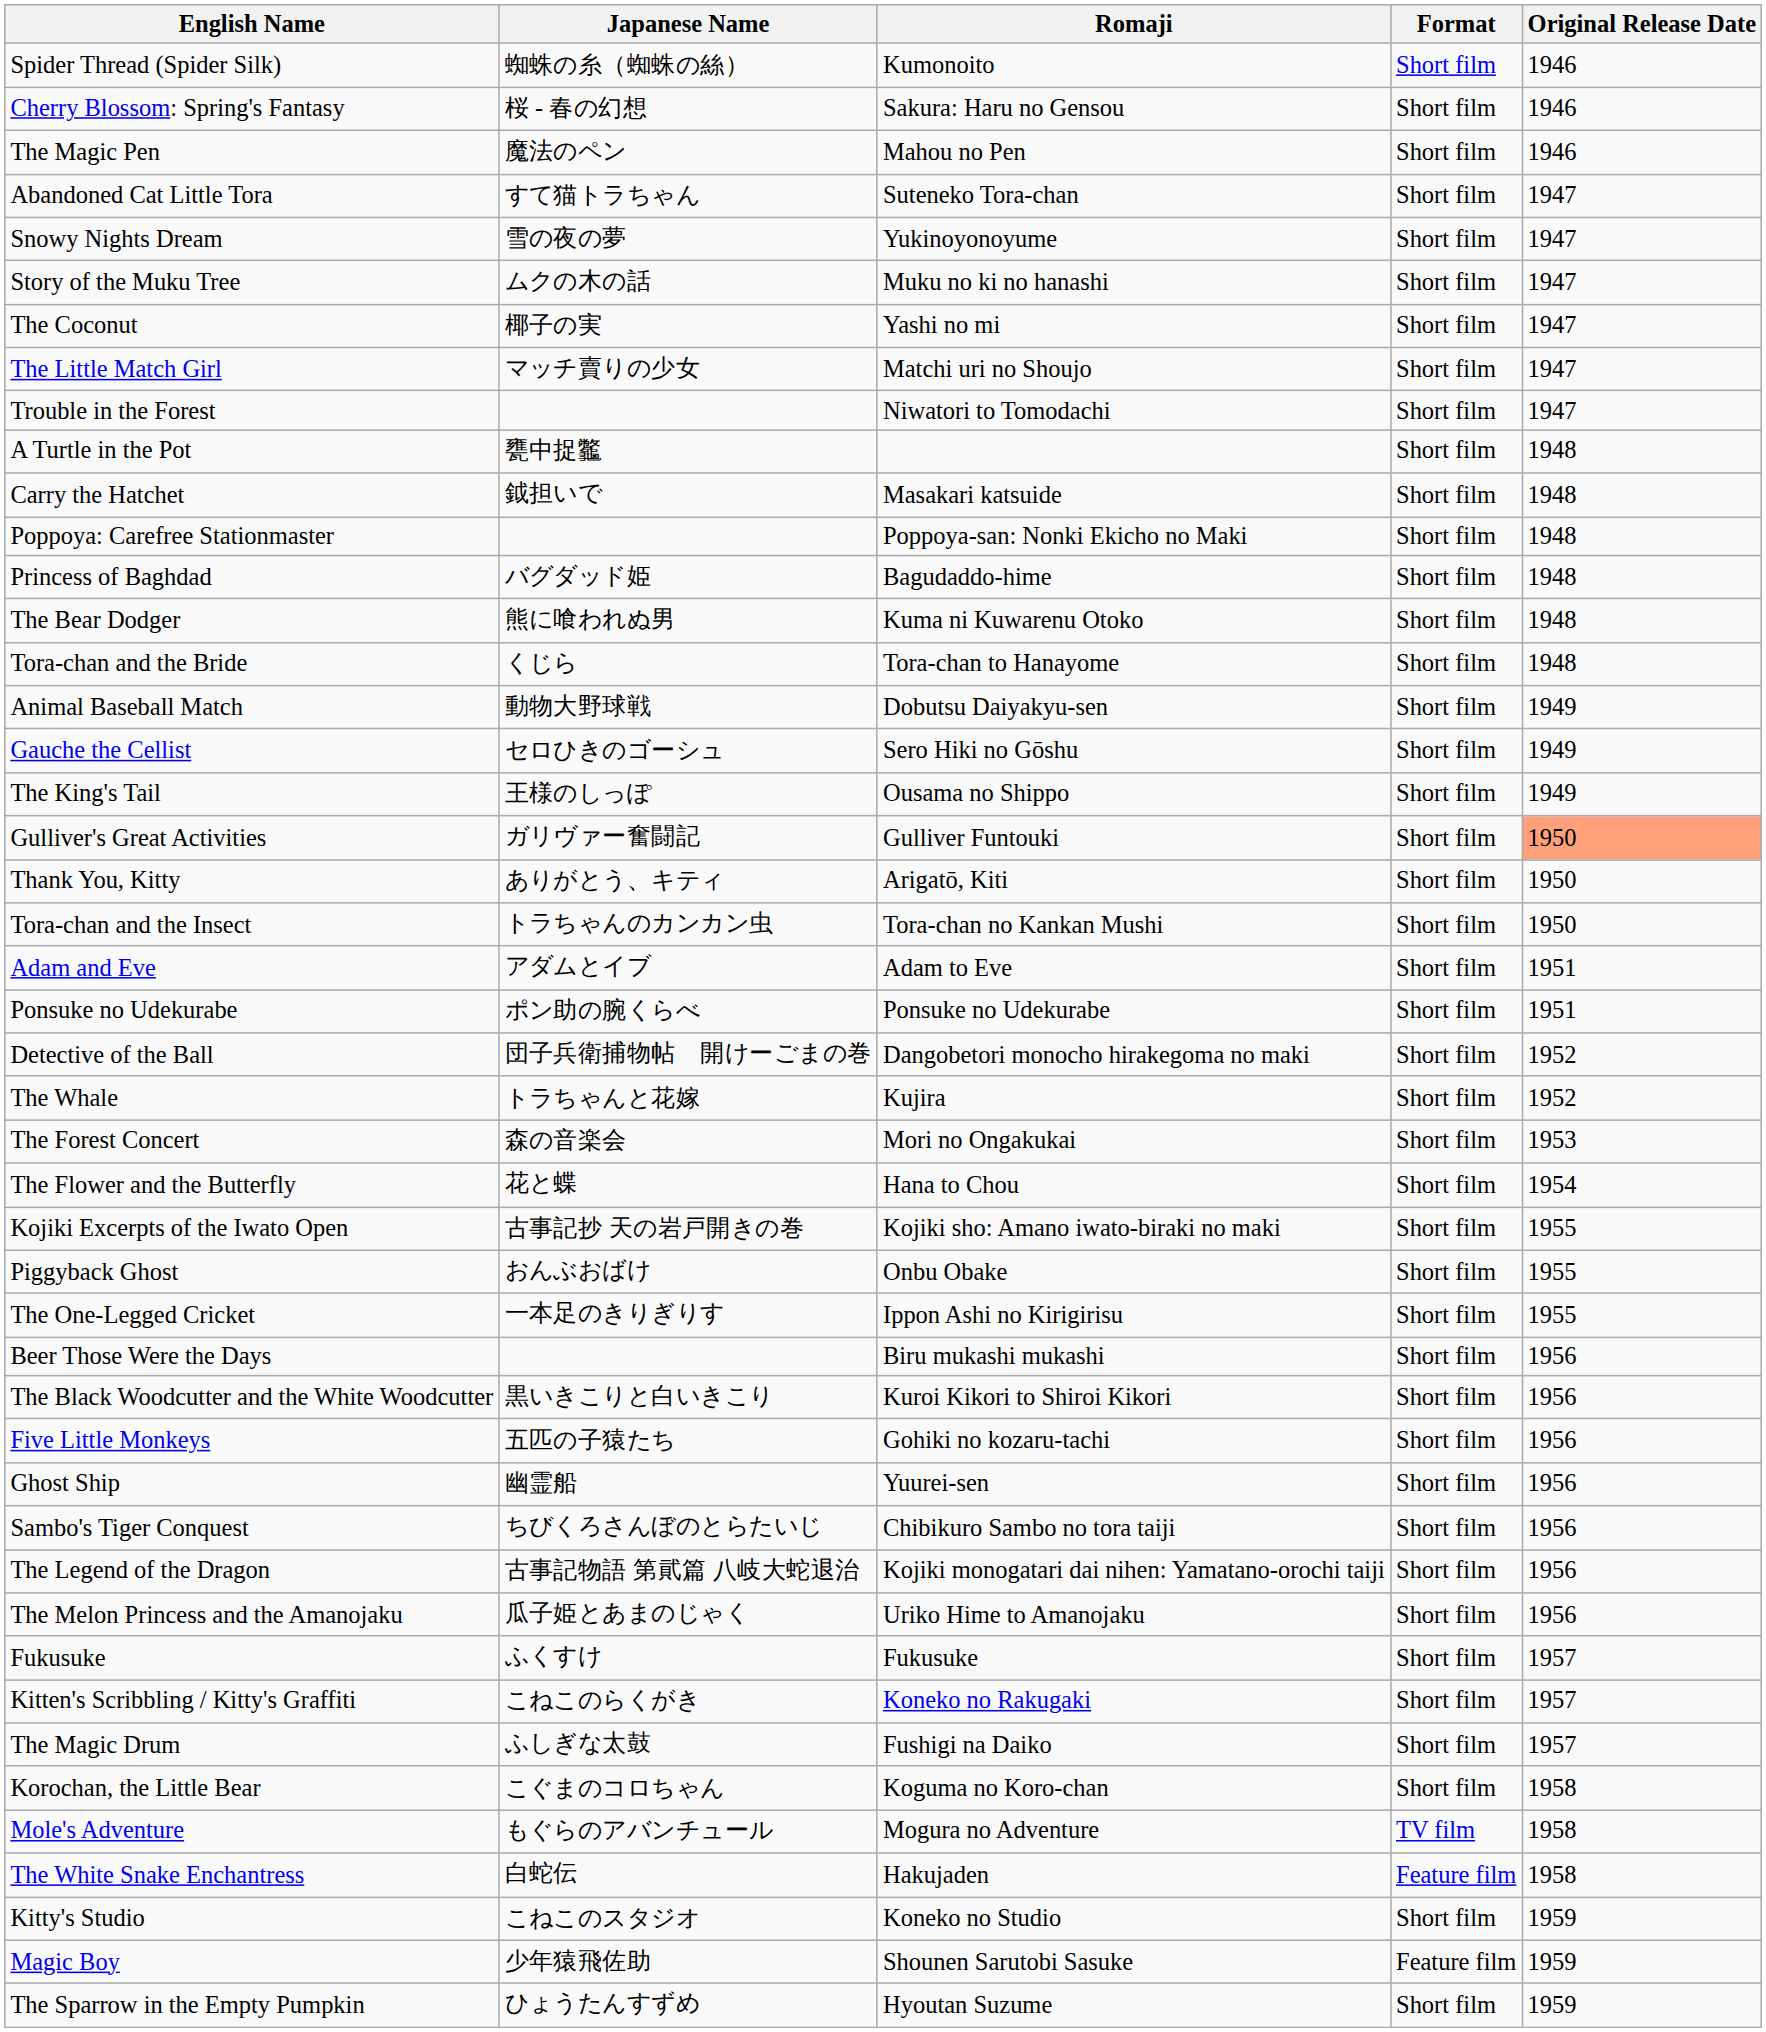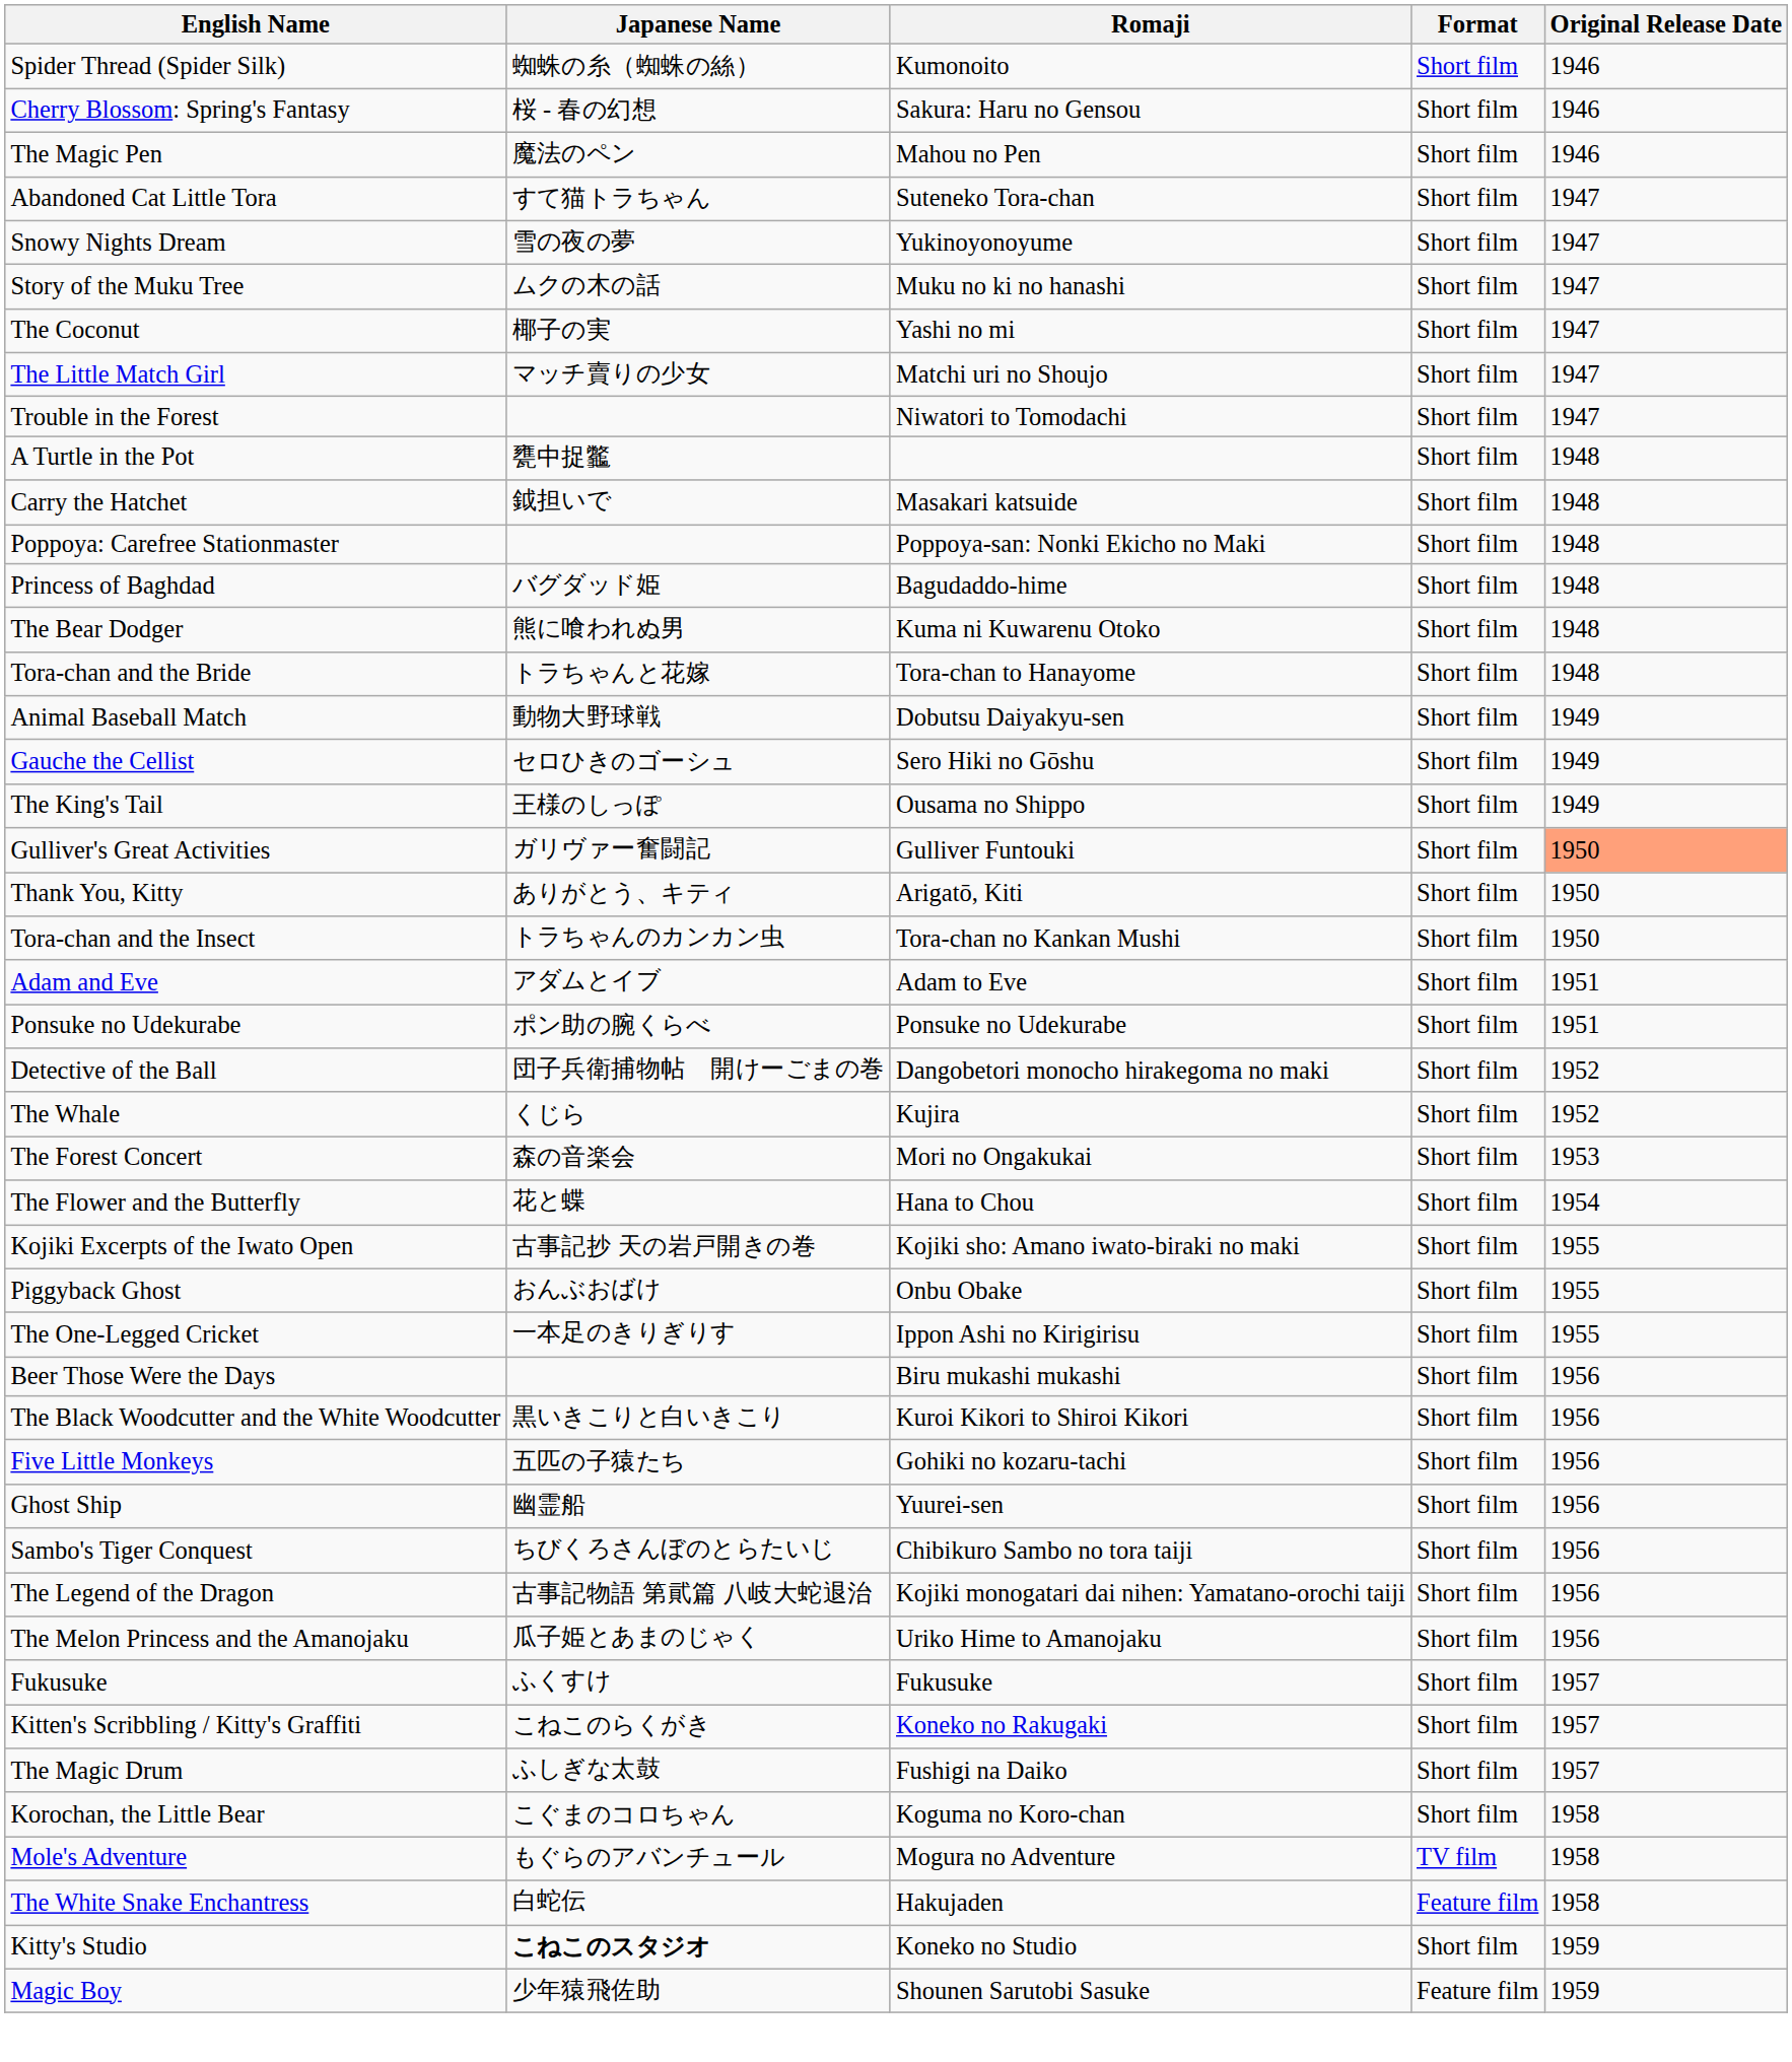 <table class="wikitable sortable">
 <tr>
 <th>English Name</th>
 <th>Japanese Name</th>
 <th>Romaji</th>
 <th>Format</th>
 <th>Original Release Date</th>
 </tr>
 <tr>
 <td>Spider Thread (Spider Silk)</td>
 <td>蜘蛛の糸（蜘蛛の絲）</td>
 <td>Kumonoito</td>
 <td><a href='#'>Short film</a></td>
 <td>1946</td>
 </tr>
 <tr>
 <td><a href='#'>Cherry Blossom</a>: Spring's Fantasy</td>
 <td>桜 - 春の幻想</td>
 <td>Sakura: Haru no Gensou</td>
 <td>Short film</td>
 <td>1946</td>
 </tr>
 <tr>
 <td>The Magic Pen</td>
 <td>魔法のペン</td>
 <td>Mahou no Pen</td>
 <td>Short film</td>
 <td>1946</td>
 </tr>
 <tr>
 <td>Abandoned Cat Little Tora</td>
 <td>すて猫トラちゃん</td>
 <td>Suteneko Tora-chan</td>
 <td>Short film</td>
 <td>1947</td>
 </tr>
 <tr>
 <td>Snowy Nights Dream</td>
 <td>雪の夜の夢</td>
 <td>Yukinoyonoyume</td>
 <td>Short film</td>
 <td>1947</td>
 </tr>
 <tr>
 <td>Story of the Muku Tree</td>
 <td>ムクの木の話</td>
 <td>Muku no ki no hanashi</td>
 <td>Short film</td>
 <td>1947</td>
 </tr>
 <tr>
 <td>The Coconut</td>
 <td>椰子の実</td>
 <td>Yashi no mi</td>
 <td>Short film</td>
 <td>1947</td>
 </tr>
 <tr>
 <td><a href='#'>The Little Match Girl</a></td>
 <td>マッチ賣りの少女</td>
 <td>Matchi uri no Shoujo</td>
 <td>Short film</td>
 <td>1947</td>
 </tr>
 <tr>
 <td>Trouble in the Forest</td>
 <td> </td>
 <td>Niwatori to Tomodachi</td>
 <td>Short film</td>
 <td>1947</td>
 </tr>
 <tr>
 <td>A Turtle in the Pot</td>
 <td>甕中捉龞</td>
 <td> </td>
 <td>Short film</td>
 <td>1948</td>
 </tr>
 <tr>
 <td>Carry the Hatchet</td>
 <td>鉞担いで</td>
 <td>Masakari katsuide</td>
 <td>Short film</td>
 <td>1948</td>
 </tr>
 <tr>
 <td>Poppoya: Carefree Stationmaster</td>
 <td> </td>
 <td>Poppoya-san: Nonki Ekicho no Maki</td>
 <td>Short film</td>
 <td>1948</td>
 </tr>
 <tr>
 <td>Princess of Baghdad</td>
 <td>バグダッド姫</td>
 <td>Bagudaddo-hime</td>
 <td>Short film</td>
 <td>1948</td>
 </tr>
 <tr>
 <td>The Bear Dodger</td>
 <td>熊に喰われぬ男</td>
 <td>Kuma ni Kuwarenu Otoko</td>
 <td>Short film</td>
 <td>1948</td>
 </tr>
 <tr>
 <td>Tora-chan and the Bride</td>
-<td>くじら</td>
+<td>トラちゃんと花嫁</td>
 <td>Tora-chan to Hanayome</td>
 <td>Short film</td>
 <td>1948</td>
 </tr>
 <tr>
 <td>Animal Baseball Match</td>
 <td>動物大野球戦</td>
 <td>Dobutsu Daiyakyu-sen</td>
 <td>Short film</td>
 <td>1949</td>
 </tr>
 <tr>
 <td><a href='#'>Gauche the Cellist</a></td>
 <td>セロひきのゴーシュ</td>
 <td>Sero Hiki no Gōshu</td>
 <td>Short film</td>
 <td>1949</td>
 </tr>
 <tr>
 <td>The King's Tail</td>
 <td>王様のしっぽ</td>
 <td>Ousama no Shippo</td>
 <td>Short film</td>
 <td>1949</td>
 </tr>
 <tr>
 <td>Gulliver's Great Activities</td>
 <td>ガリヴァー奮闘記</td>
 <td>Gulliver Funtouki</td>
 <td>Short film</td>
 <td style="background: lightsalmon;">1950</td>
 </tr>
 <tr>
 <td>Thank You, Kitty</td>
 <td>ありがとう、キティ</td>
 <td>Arigatō, Kiti</td>
 <td>Short film</td>
 <td>1950 </td>
 </tr>
 <tr>
 <td>Tora-chan and the Insect</td>
 <td>トラちゃんのカンカン虫</td>
 <td>Tora-chan no Kankan Mushi</td>
 <td>Short film</td>
 <td>1950</td>
 </tr>
 <tr>
 <td><a href='#'>Adam and Eve</a></td>
 <td>アダムとイブ</td>
 <td>Adam to Eve</td>
 <td>Short film</td>
 <td>1951</td>
 </tr>
 <tr>
 <td>Ponsuke no Udekurabe</td>
 <td>ポン助の腕くらべ</td>
 <td>Ponsuke no Udekurabe</td>
 <td>Short film</td>
 <td>1951</td>
 </tr>
 <tr>
 <td>Detective of the Ball</td>
 <td>団子兵衛捕物帖　開けーごまの巻</td>
 <td>Dangobetori monocho hirakegoma no maki</td>
 <td>Short film</td>
 <td>1952</td>
 </tr>
 <tr>
 <td>The Whale</td>
-<td>トラちゃんと花嫁</td>
+<td>くじら</td>
 <td>Kujira</td>
 <td>Short film</td>
 <td>1952</td>
 </tr>
 <tr>
 <td>The Forest Concert</td>
 <td>森の音楽会</td>
 <td>Mori no Ongakukai</td>
 <td>Short film</td>
 <td>1953 </td>
 </tr>
 <tr>
 <td>The Flower and the Butterfly</td>
 <td>花と蝶</td>
 <td>Hana to Chou</td>
 <td>Short film</td>
 <td>1954</td>
 </tr>
 <tr>
 <td>Kojiki Excerpts of the Iwato Open</td>
 <td>古事記抄 天の岩戸開きの巻</td>
 <td>Kojiki sho: Amano iwato-biraki no maki</td>
 <td>Short film</td>
 <td>1955</td>
 </tr>
 <tr>
 <td>Piggyback Ghost</td>
 <td>おんぶおばけ</td>
 <td>Onbu Obake</td>
 <td>Short film</td>
 <td>1955</td>
 </tr>
 <tr>
 <td>The One-Legged Cricket</td>
 <td>一本足のきりぎりす</td>
 <td>Ippon Ashi no Kirigirisu</td>
 <td>Short film</td>
 <td>1955</td>
 </tr>
 <tr>
 <td>Beer Those Were the Days</td>
 <td> </td>
 <td>Biru mukashi mukashi</td>
 <td>Short film</td>
 <td>1956</td>
 </tr>
 <tr>
 <td>The Black Woodcutter and the White Woodcutter</td>
 <td>黒いきこりと白いきこり</td>
 <td>Kuroi Kikori to Shiroi Kikori</td>
 <td>Short film</td>
 <td>1956</td>
 </tr>
 <tr>
 <td><a href='#'>Five Little Monkeys</a></td>
 <td>五匹の子猿たち</td>
 <td>Gohiki no kozaru-tachi</td>
 <td>Short film</td>
 <td>1956</td>
 </tr>
 <tr>
 <td>Ghost Ship</td>
 <td>幽霊船</td>
 <td>Yuurei-sen</td>
 <td>Short film</td>
 <td>1956</td>
 </tr>
 <tr>
 <td>Sambo's Tiger Conquest</td>
 <td>ちびくろさんぼのとらたいじ</td>
 <td>Chibikuro Sambo no tora taiji</td>
 <td>Short film</td>
 <td>1956</td>
 </tr>
 <tr>
 <td>The Legend of the Dragon</td>
 <td>古事記物語 第貮篇 八岐大蛇退治</td>
 <td>Kojiki monogatari dai nihen: Yamatano-orochi taiji</td>
 <td>Short film</td>
 <td>1956</td>
 </tr>
 <tr>
 <td>The Melon Princess and the Amanojaku</td>
 <td>瓜子姫とあまのじゃく</td>
 <td>Uriko Hime to Amanojaku</td>
 <td>Short film</td>
 <td>1956</td>
 </tr>
 <tr>
 <td>Fukusuke</td>
 <td>ふくすけ</td>
 <td>Fukusuke</td>
 <td>Short film</td>
 <td>1957</td>
 </tr>
 <tr>
 <td>Kitten's Scribbling / Kitty's Graffiti</td>
 <td>こねこのらくがき</td>
 <td><a href='#'>Koneko no Rakugaki</a></td>
 <td>Short film</td>
 <td>1957</td>
 </tr>
 <tr>
 <td>The Magic Drum</td>
 <td>ふしぎな太鼓</td>
 <td>Fushigi na Daiko</td>
 <td>Short film</td>
 <td>1957</td>
 </tr>
 <tr>
 <td>Korochan, the Little Bear</td>
 <td>こぐまのコロちゃん</td>
 <td>Koguma no Koro-chan</td>
 <td>Short film</td>
 <td>1958</td>
 </tr>
 <tr>
 <td><a href='#'>Mole's Adventure</a></td>
 <td>もぐらのアバンチュール</td>
 <td>Mogura no Adventure</td>
 <td><a href='#'>TV film</a></td>
 <td>1958</td>
 </tr>
 <tr>
 <td><a href='#'>The White Snake Enchantress</a></td>
 <td>白蛇伝</td>
 <td>Hakujaden</td>
 <td><a href='#'>Feature film</a></td>
 <td>1958</td>
 </tr>
 <tr>
 <td>Kitty's Studio</td>
-<td>こねこのスタジオ</td>
+<td><strong>こねこのスタジオ</strong></td>
 <td>Koneko no Studio</td>
 <td>Short film</td>
 <td>1959</td>
 </tr>
 <tr>
 <td><a href='#'>Magic Boy</a></td>
 <td>少年猿飛佐助</td>
 <td>Shounen Sarutobi Sasuke</td>
 <td>Feature film</td>
 <td>1959</td>
 </tr>
-<tr>
-<td>The Sparrow in the Empty Pumpkin</td>
-<td>ひょうたんすずめ</td>
-<td>Hyoutan Suzume</td>
-<td>Short film</td>
-<td>1959</td>
-</tr>
 </table>
